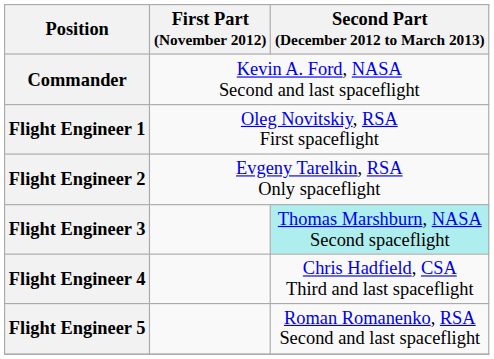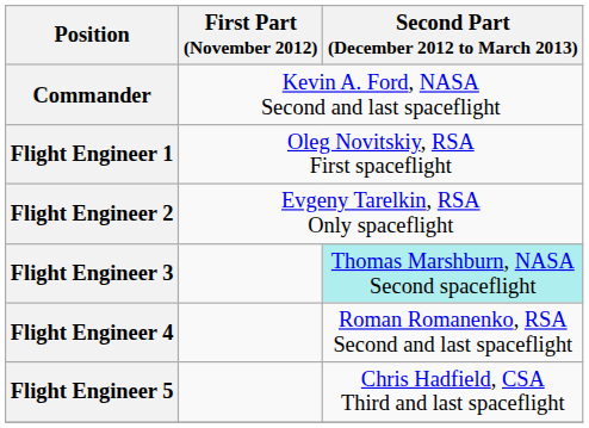 <table class="wikitable">
 <tr>
 <th>Position</th>
 <th>First Part<br><small>(November 2012)</small></th>
 <th>Second Part<br><small>(December 2012 to March 2013)</small></th>
 </tr>
 <tr>
 <th>Commander</th>
 <td colspan=2 align=center> <a href='#'>Kevin A. Ford</a>, <a href='#'>NASA</a><br>Second and last spaceflight</td>
 </tr>
 <tr>
 <th>Flight Engineer 1</th>
 <td colspan=2 align=center> <a href='#'>Oleg Novitskiy</a>, <a href='#'>RSA</a><br>First spaceflight</td>
 </tr>
 <tr>
 <th>Flight Engineer 2</th>
 <td colspan=2 align=center> <a href='#'>Evgeny Tarelkin</a>, <a href='#'>RSA</a><br>Only spaceflight</td>
 </tr>
 <tr>
 <th>Flight Engineer 3</th>
 <td></td>
 <td align=center style="background: paleturquoise;"> <a href='#'>Thomas Marshburn</a>, <a href='#'>NASA</a><br>Second spaceflight</td>
 </tr>
 <tr>
 <th>Flight Engineer 4</th>
 <td></td>
-<td align=center> <a href='#'>Chris Hadfield</a>, <a href='#'>CSA</a><br>Third and last spaceflight</td>
+<td align=center> <a href='#'>Roman Romanenko</a>, <a href='#'>RSA</a><br>Second and last spaceflight</td>
 </tr>
 <tr>
 <th>Flight Engineer 5</th>
 <td></td>
-<td align=center> <a href='#'>Roman Romanenko</a>, <a href='#'>RSA</a><br>Second and last spaceflight</td>
+<td align=center> <a href='#'>Chris Hadfield</a>, <a href='#'>CSA</a><br>Third and last spaceflight</td>
 </tr>
 <tr>
 </tr>
 </table>
